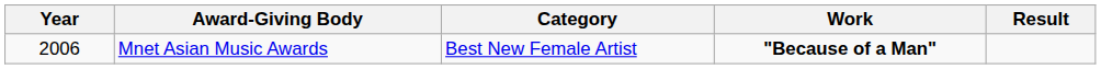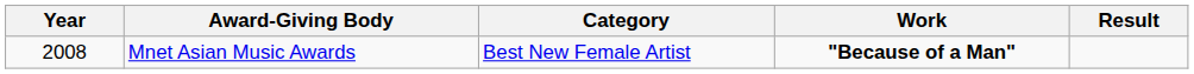 <table | width="75%" class="wikitable sortable">
 <tr>
 <th width="10%">Year</th>
 <th width="30%">Award-Giving Body</th>
 <th width="25%">Category</th>
 <th width="25%">Work</th>
 <th width="10%">Result</th>
 </tr>
 <tr>
-<td align="center">2006</td>
+<td align="center">2008</td>
 <td><a href='#'>Mnet Asian Music Awards</a></td>
 <td><a href='#'>Best New Female Artist</a></td>
 <td align="center"><strong>"Because of a Man"</strong></td>
 <td></td>
 </tr>
 </table>
